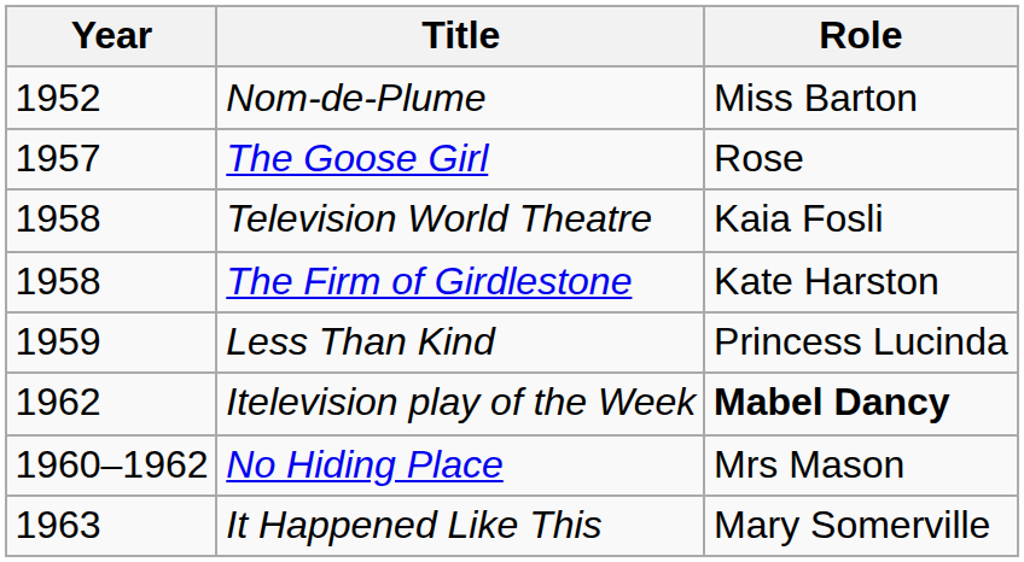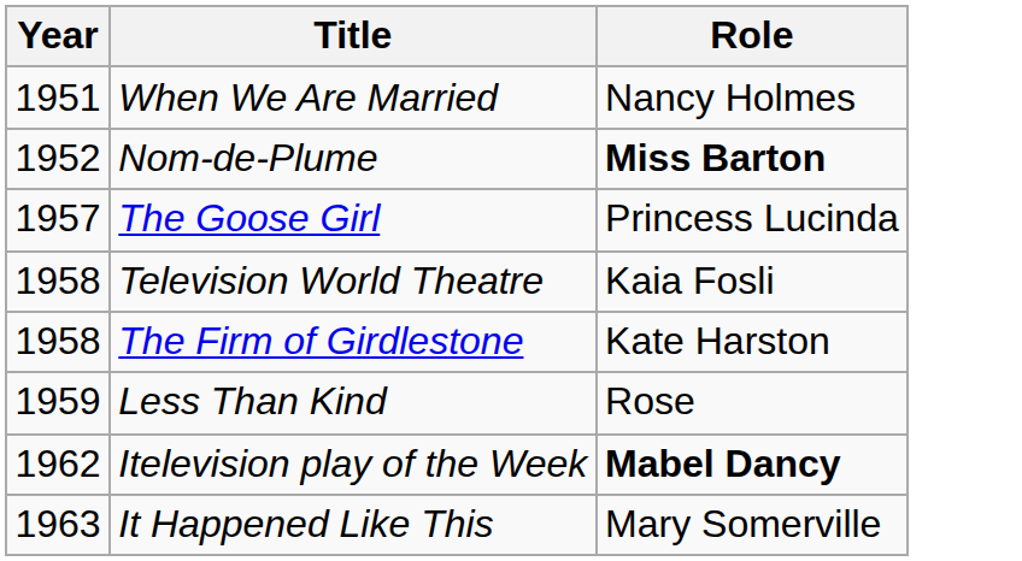 <table class="wikitable">
 <tr>
 <th>Year</th>
 <th>Title</th>
 <th>Role</th>
 </tr>
 <tr>
+<td>1951</td>
+<td><em>When We Are Married</em></td>
+<td>Nancy Holmes</td>
+</tr>
+<tr>
 <td>1952</td>
 <td><em>Nom-de-Plume</em></td>
-<td>Miss Barton</td>
+<td><strong>Miss Barton</strong></td>
 </tr>
 <tr>
 <td>1957</td>
 <td><em><a href='#'>The Goose Girl</a></em></td>
-<td>Rose</td>
+<td>Princess Lucinda</td>
 </tr>
 <tr>
 <td>1958</td>
 <td><em>Television World Theatre</em></td>
 <td>Kaia Fosli</td>
 </tr>
 <tr>
 <td>1958</td>
 <td><em><a href='#'>The Firm of Girdlestone</a></em></td>
 <td>Kate Harston</td>
 </tr>
 <tr>
 <td>1959</td>
 <td><em>Less Than Kind</em></td>
-<td>Princess Lucinda</td>
+<td>Rose</td>
 </tr>
 <tr>
 <td>1962</td>
 <td><em>Itelevision play of the Week</em></td>
 <td><strong>Mabel Dancy</strong></td>
 </tr>
 <tr>
-<td>1960–1962</td>
-<td><em><a href='#'>No Hiding Place</a></em></td>
-<td>Mrs Mason</td>
-</tr>
-<tr>
 <td>1963</td>
 <td><em>It Happened Like This</em></td>
 <td>Mary Somerville</td>
 </tr>
 </table>
